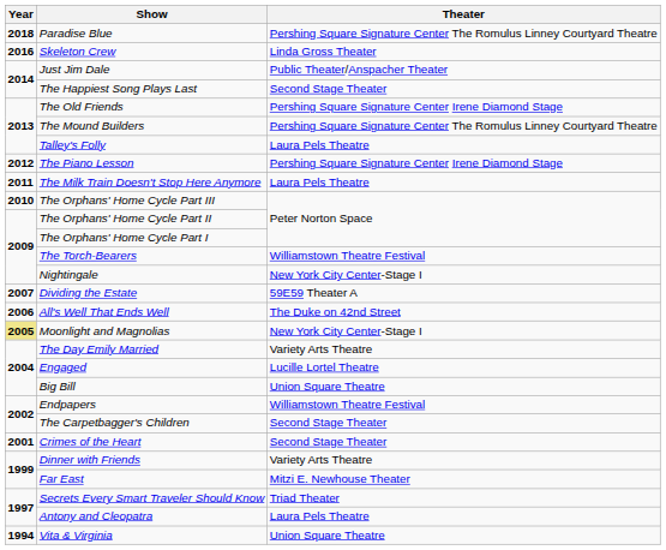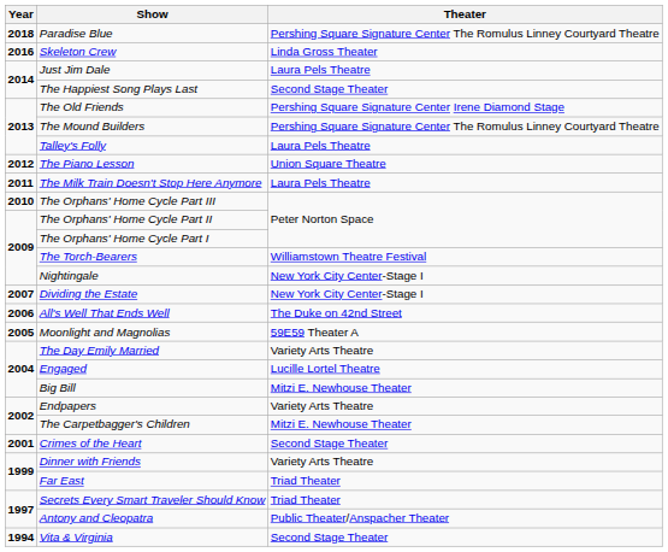 <table class="wikitable">
 <tr>
 <th>Year</th>
 <th>Show</th>
 <th>Theater</th>
 </tr>
 <tr>
 <td><strong>2018</strong></td>
 <td><em>Paradise Blue</em></td>
 <td><a href='#'>Pershing Square Signature Center</a> The Romulus Linney Courtyard Theatre</td>
 </tr>
 <tr>
 <td><strong>2016</strong></td>
 <td><em><a href='#'>Skeleton Crew</a></em></td>
 <td><a href='#'>Linda Gross Theater</a></td>
 </tr>
 <tr>
 <td rowspan=2><strong>2014</strong></td>
 <td><em>Just Jim Dale</em></td>
-<td><a href='#'>Public Theater</a>/<a href='#'>Anspacher Theater</a></td>
+<td><a href='#'>Laura Pels Theatre</a></td>
 </tr>
 <tr>
 <td><em>The Happiest Song Plays Last</em></td>
 <td><a href='#'>Second Stage Theater</a></td>
 </tr>
 <tr>
 <td rowspan=3><strong>2013</strong></td>
 <td><em>The Old Friends</em></td>
 <td><a href='#'>Pershing Square Signature Center</a> <a href='#'>Irene Diamond Stage</a></td>
 </tr>
 <tr>
 <td><em>The Mound Builders</em></td>
 <td><a href='#'>Pershing Square Signature Center</a> The Romulus Linney Courtyard Theatre</td>
 </tr>
 <tr>
 <td><em><a href='#'>Talley's Folly</a></em></td>
 <td><a href='#'>Laura Pels Theatre</a></td>
 </tr>
 <tr>
 <td><strong>2012</strong></td>
 <td><em><a href='#'>The Piano Lesson</a></em></td>
-<td><a href='#'>Pershing Square Signature Center</a> <a href='#'>Irene Diamond Stage</a></td>
+<td><a href='#'>Union Square Theatre</a></td>
 </tr>
 <tr>
 <td><strong>2011</strong></td>
 <td><em><a href='#'>The Milk Train Doesn't Stop Here Anymore</a></em></td>
 <td><a href='#'>Laura Pels Theatre</a></td>
 </tr>
 <tr>
 <td><strong>2010</strong></td>
 <td><em>The Orphans' Home Cycle Part III</em></td>
 <td rowspan= 3>Peter Norton Space</td>
 </tr>
 <tr>
 <td rowspan=4><strong>2009</strong></td>
 <td><em>The Orphans' Home Cycle Part II</em></td>
 </tr>
 <tr>
 <td><em>The Orphans' Home Cycle Part I</em></td>
 </tr>
 <tr>
 <td><em><a href='#'>The Torch-Bearers</a></em></td>
 <td><a href='#'>Williamstown Theatre Festival</a></td>
 </tr>
 <tr>
 <td><em>Nightingale</em></td>
 <td><a href='#'>New York City Center</a>-Stage I</td>
 </tr>
 <tr>
 <td><strong>2007</strong></td>
 <td><em><a href='#'>Dividing the Estate</a></em></td>
-<td><a href='#'>59E59</a> Theater A</td>
+<td><a href='#'>New York City Center</a>-Stage I</td>
 </tr>
 <tr>
 <td><strong>2006</strong></td>
 <td><em><a href='#'>All's Well That Ends Well</a></em></td>
 <td><a href='#'>The Duke on 42nd Street</a></td>
 </tr>
 <tr>
-<td style="background: khaki;"><strong>2005</strong></td>
+<td><strong>2005</strong></td>
 <td><em>Moonlight and Magnolias</em></td>
-<td><a href='#'>New York City Center</a>-Stage I</td>
+<td><a href='#'>59E59</a> Theater A</td>
 </tr>
 <tr>
 <td rowspan=3><strong>2004</strong></td>
 <td><em><a href='#'>The Day Emily Married</a></em></td>
 <td>Variety Arts Theatre</td>
 </tr>
 <tr>
 <td><em><a href='#'>Engaged</a></em></td>
 <td><a href='#'>Lucille Lortel Theatre</a></td>
 </tr>
 <tr>
 <td><em>Big Bill</em></td>
-<td><a href='#'>Union Square Theatre</a></td>
+<td><a href='#'>Mitzi E. Newhouse Theater</a></td>
 </tr>
 <tr>
 <td rowspan=2><strong>2002</strong></td>
 <td><em>Endpapers</em></td>
-<td><a href='#'>Williamstown Theatre Festival</a></td>
+<td>Variety Arts Theatre</td>
 </tr>
 <tr>
 <td><em>The Carpetbagger's Children</em></td>
-<td><a href='#'>Second Stage Theater</a></td>
+<td><a href='#'>Mitzi E. Newhouse Theater</a></td>
 </tr>
 <tr>
 <td><strong>2001</strong></td>
 <td><em><a href='#'>Crimes of the Heart</a></em></td>
 <td><a href='#'>Second Stage Theater</a></td>
 </tr>
 <tr>
 <td rowspan=2><strong>1999</strong></td>
 <td><em><a href='#'>Dinner with Friends</a></em></td>
 <td>Variety Arts Theatre</td>
 </tr>
 <tr>
 <td><em><a href='#'>Far East</a></em></td>
-<td><a href='#'>Mitzi E. Newhouse Theater</a></td>
+<td><a href='#'>Triad Theater</a></td>
 </tr>
 <tr>
 <td rowspan=2><strong>1997</strong></td>
 <td><em><a href='#'>Secrets Every Smart Traveler Should Know</a></em></td>
 <td><a href='#'>Triad Theater</a></td>
 </tr>
 <tr>
 <td><em><a href='#'>Antony and Cleopatra</a></em></td>
-<td><a href='#'>Laura Pels Theatre</a></td>
+<td><a href='#'>Public Theater</a>/<a href='#'>Anspacher Theater</a></td>
 </tr>
 <tr>
 <td><strong>1994</strong></td>
 <td><em><a href='#'>Vita & Virginia</a></em></td>
-<td><a href='#'>Union Square Theatre</a></td>
+<td><a href='#'>Second Stage Theater</a></td>
 </tr>
 </table>
